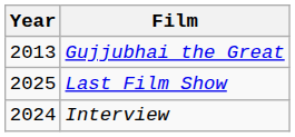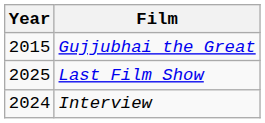 <table class="wikitable sortable">
 <tr>
 <th>Year</th>
 <th>Film</th>
 </tr>
 <tr>
-<td>2013</td>
+<td>2015</td>
 <td><em><a href='#'>Gujjubhai the Great</a></em></td>
 </tr>
 <tr>
 <td>2025</td>
 <td><em><a href='#'>Last Film Show</a></em></td>
 </tr>
 <tr>
 <td>2024</td>
 <td><em>Interview</em></td>
 </tr>
 </table>
